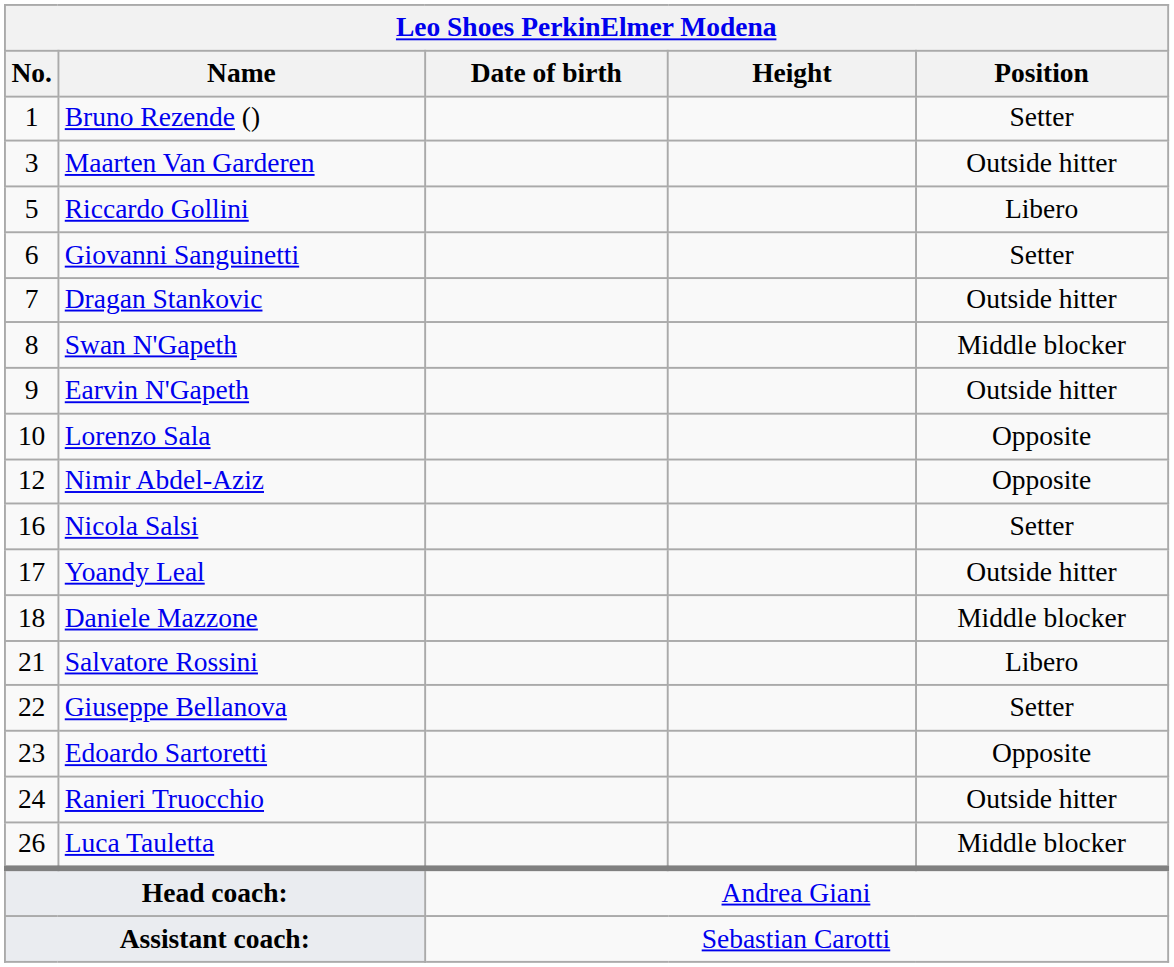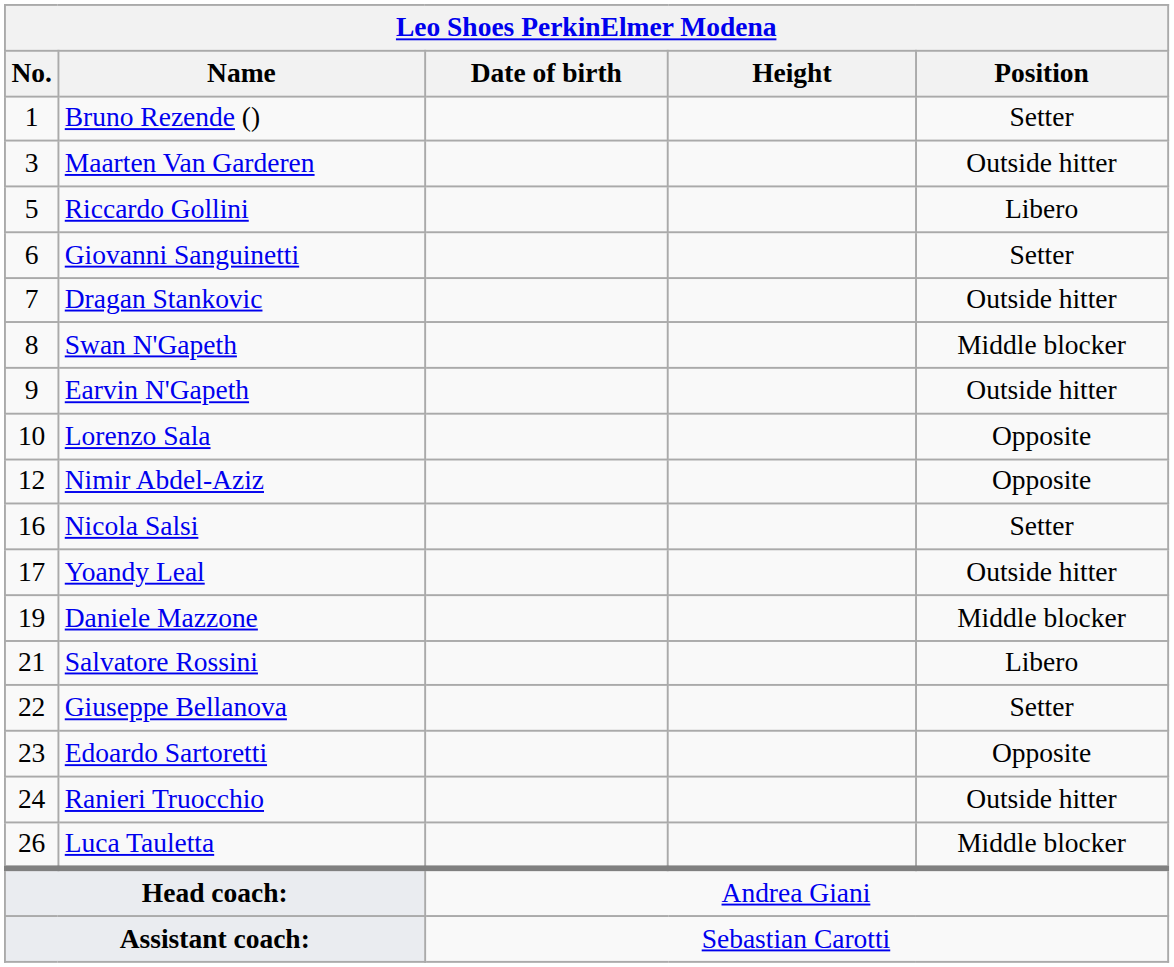 <table class="wikitable collapsible collapsed" style="font-size:90%; text-align:center">
 <tr>
 <th colspan=5 style="width:30em"><a href='#'>Leo Shoes PerkinElmer Modena</a></th>
 </tr>
 <tr>
 <th>No.</th>
 <th style="width:15em">Name</th>
 <th style="width:10em">Date of birth</th>
 <th style="width:10em">Height</th>
 <th style="width:10em">Position</th>
 </tr>
 <tr>
 <td>1</td>
 <td align=left> <a href='#'>Bruno Rezende</a> ()</td>
 <td align=right></td>
 <td></td>
 <td>Setter</td>
 </tr>
 <tr>
 <td>3</td>
 <td align=left> <a href='#'>Maarten Van Garderen</a></td>
 <td align=right></td>
 <td></td>
 <td>Outside hitter</td>
 </tr>
 <tr>
 <td>5</td>
 <td align=left> <a href='#'>Riccardo Gollini</a></td>
 <td align=right></td>
 <td></td>
 <td>Libero</td>
 </tr>
 <tr>
 <td>6</td>
 <td align=left> <a href='#'>Giovanni Sanguinetti</a></td>
 <td align=right></td>
 <td></td>
 <td>Setter</td>
 </tr>
 <tr>
 <td>7</td>
 <td align=left> <a href='#'>Dragan Stankovic</a></td>
 <td align=right></td>
 <td></td>
 <td>Outside hitter</td>
 </tr>
 <tr>
 <td>8</td>
 <td align=left> <a href='#'>Swan N'Gapeth</a></td>
 <td align=right></td>
 <td></td>
 <td>Middle blocker</td>
 </tr>
 <tr>
 <td>9</td>
 <td align=left> <a href='#'>Earvin N'Gapeth</a></td>
 <td align=right></td>
 <td></td>
 <td>Outside hitter</td>
 </tr>
 <tr>
 <td>10</td>
 <td align=left> <a href='#'>Lorenzo Sala</a></td>
 <td align=right></td>
 <td></td>
 <td>Opposite</td>
 </tr>
 <tr>
 <td>12</td>
 <td align=left> <a href='#'>Nimir Abdel-Aziz</a></td>
 <td align=right></td>
 <td></td>
 <td>Opposite</td>
 </tr>
 <tr>
 <td>16</td>
 <td align=left> <a href='#'>Nicola Salsi</a></td>
 <td align=right></td>
 <td></td>
 <td>Setter</td>
 </tr>
 <tr>
 <td>17</td>
 <td align=left> <a href='#'>Yoandy Leal</a></td>
 <td align=right></td>
 <td></td>
 <td>Outside hitter</td>
 </tr>
 <tr>
-<td>18</td>
+<td>19</td>
 <td align=left> <a href='#'>Daniele Mazzone</a></td>
 <td align=right></td>
 <td></td>
 <td>Middle blocker</td>
 </tr>
 <tr>
 <td>21</td>
 <td align=left> <a href='#'>Salvatore Rossini</a></td>
 <td align=right></td>
 <td></td>
 <td>Libero</td>
 </tr>
 <tr>
 <td>22</td>
 <td align=left> <a href='#'>Giuseppe Bellanova</a></td>
 <td align=right></td>
 <td></td>
 <td>Setter</td>
 </tr>
 <tr>
 <td>23</td>
 <td align=left> <a href='#'>Edoardo Sartoretti</a></td>
 <td align=right></td>
 <td></td>
 <td>Opposite</td>
 </tr>
 <tr>
 <td>24</td>
 <td align=left> <a href='#'>Ranieri Truocchio</a></td>
 <td align=right></td>
 <td></td>
 <td>Outside hitter</td>
 </tr>
 <tr>
 <td>26</td>
 <td align=left> <a href='#'>Luca Tauletta</a></td>
 <td align=right></td>
 <td></td>
 <td>Middle blocker</td>
 </tr>
 <tr style="border-top: 3px solid grey">
 <td colspan=2 style="background:#EAECF0"><strong>Head coach:</strong></td>
 <td colspan=3> <a href='#'>Andrea Giani</a></td>
 </tr>
 <tr>
 <td colspan=2 style="background:#EAECF0"><strong>Assistant coach:</strong></td>
 <td colspan=3> <a href='#'>Sebastian Carotti</a></td>
 </tr>
 </table>
